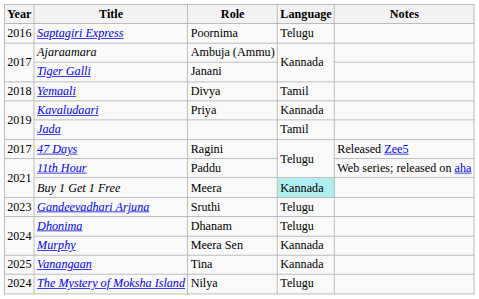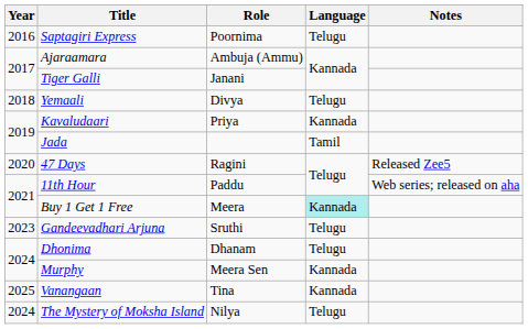 <table class="wikitable sortable">
 <tr>
 <th>Year</th>
 <th>Title</th>
 <th>Role</th>
 <th>Language</th>
 <th>Notes</th>
 </tr>
 <tr>
 <td>2016</td>
 <td><em><a href='#'>Saptagiri Express</a></em></td>
 <td>Poornima</td>
 <td>Telugu</td>
 <td></td>
 </tr>
 <tr>
 <td rowspan=2>2017</td>
 <td><em>Ajaraamara</em></td>
 <td>Ambuja (Ammu)</td>
 <td rowspan=2>Kannada</td>
 <td></td>
 </tr>
 <tr>
 <td><em><a href='#'>Tiger Galli</a></em></td>
 <td>Janani</td>
 <td></td>
 </tr>
 <tr>
 <td>2018</td>
 <td><em><a href='#'>Yemaali</a></em></td>
 <td>Divya</td>
-<td>Tamil</td>
+<td>Telugu</td>
 <td></td>
 </tr>
 <tr>
 <td rowspan=2>2019</td>
 <td><em><a href='#'>Kavaludaari</a></em></td>
 <td>Priya</td>
 <td>Kannada</td>
 <td></td>
 </tr>
 <tr>
 <td><em><a href='#'>Jada</a></em></td>
 <td></td>
 <td>Tamil</td>
 <td></td>
 </tr>
 <tr>
-<td>2017</td>
+<td>2020</td>
 <td><em><a href='#'>47 Days</a></em></td>
 <td>Ragini</td>
 <td rowspan=2>Telugu</td>
 <td>Released <a href='#'>Zee5</a></td>
 </tr>
 <tr>
 <td rowspan=2>2021</td>
 <td><em><a href='#'>11th Hour</a></em></td>
 <td>Paddu</td>
 <td>Web series; released on <a href='#'>aha</a></td>
 </tr>
 <tr>
 <td><em>Buy 1 Get 1 Free</em></td>
 <td>Meera</td>
 <td style="background: paleturquoise;">Kannada</td>
 </tr>
 <tr>
 <td>2023</td>
 <td><em><a href='#'>Gandeevadhari Arjuna</a></em></td>
 <td>Sruthi</td>
 <td>Telugu</td>
 <td></td>
 </tr>
 <tr>
 <td rowspan="2">2024</td>
 <td><em><a href='#'>Dhonima</a></em></td>
 <td>Dhanam</td>
 <td>Telugu</td>
 <td></td>
 </tr>
 <tr>
 <td><em><a href='#'>Murphy</a></em></td>
 <td>Meera Sen</td>
 <td>Kannada</td>
 <td></td>
 </tr>
 <tr>
 <td>2025</td>
 <td><em><a href='#'>Vanangaan</a></em></td>
 <td>Tina</td>
 <td>Kannada</td>
 <td></td>
 </tr>
 <tr>
 <td>2024</td>
 <td><em><a href='#'>The Mystery of Moksha Island</a></em></td>
 <td>Nilya</td>
 <td>Telugu</td>
 <td></td>
 </tr>
 </table>
